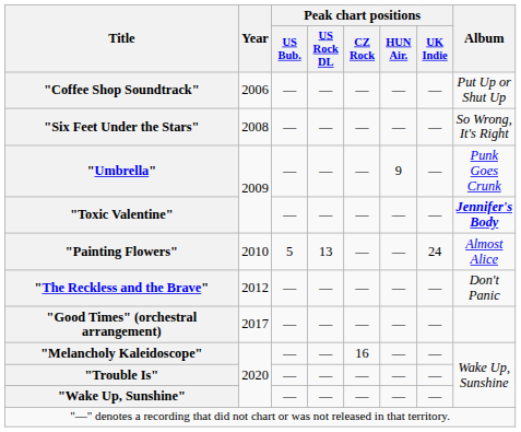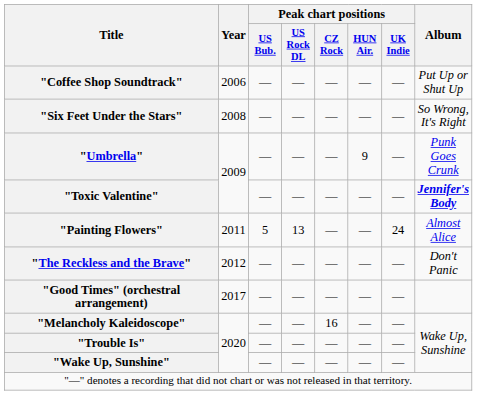 <table class="wikitable plainrowheaders" style="text-align:center;">
 <tr>
 <th scope="col" rowspan="2" style="width:19em;">Title</th>
 <th scope="col" rowspan="2">Year</th>
 <th scope="col" colspan="5">Peak chart positions</th>
 <th scope="col" rowspan="2">Album</th>
 </tr>
 <tr>
 <th scope="col" style="width:2.8em;font-size:85%;"><a href='#'>US<br>Bub.</a><br></th>
 <th scope="col" style="width:2.8em;font-size:85%;"><a href='#'>US<br>Rock<br>DL</a><br></th>
 <th scope="col" style="width:2.8em;font-size:85%;"><a href='#'>CZ<br>Rock</a><br></th>
 <th scope="col" style="width:2.8em;font-size:85%;"><a href='#'>HUN<br>Air.</a><br></th>
 <th scope="col" style="width:2.8em;font-size:85%;"><a href='#'>UK<br>Indie</a><br></th>
 </tr>
 <tr>
 <th scope="row">"Coffee Shop Soundtrack"</th>
 <td>2006</td>
 <td>—</td>
 <td>—</td>
 <td>—</td>
 <td>—</td>
 <td>—</td>
 <td><em>Put Up or Shut Up</em></td>
 </tr>
 <tr>
 <th scope="row">"Six Feet Under the Stars"</th>
 <td>2008</td>
 <td>—</td>
 <td>—</td>
 <td>—</td>
 <td>—</td>
 <td>—</td>
 <td><em>So Wrong, It's Right</em></td>
 </tr>
 <tr>
 <th scope="row">"<a href='#'>Umbrella</a>"</th>
 <td rowspan="2">2009</td>
 <td>—</td>
 <td>—</td>
 <td>—</td>
 <td>9</td>
 <td>—</td>
 <td><em><a href='#'>Punk Goes Crunk</a></em></td>
 </tr>
 <tr>
 <th scope="row">"Toxic Valentine"</th>
 <td>—</td>
 <td>—</td>
 <td>—</td>
 <td>—</td>
 <td>—</td>
 <td><strong><a href='#'><em>Jennifer's Body</em></a></strong></td>
 </tr>
 <tr>
 <th scope="row">"Painting Flowers"</th>
-<td>2010</td>
+<td>2011</td>
 <td>5</td>
 <td>13</td>
 <td>—</td>
 <td>—</td>
 <td>24</td>
 <td><em><a href='#'>Almost Alice</a></em></td>
 </tr>
 <tr>
 <th scope="row">"<a href='#'>The Reckless and the Brave</a>"</th>
 <td>2012</td>
 <td>—</td>
 <td>—</td>
 <td>—</td>
 <td>—</td>
 <td>—</td>
 <td><em>Don't Panic</em></td>
 </tr>
 <tr>
 <th scope="row">"Good Times" (orchestral arrangement)</th>
 <td>2017</td>
 <td>—</td>
 <td>—</td>
 <td>—</td>
 <td>—</td>
 <td>—</td>
 <td></td>
 </tr>
 <tr>
 <th scope="row">"Melancholy Kaleidoscope"</th>
 <td rowspan="3">2020</td>
 <td>—</td>
 <td>—</td>
 <td>16</td>
 <td>—</td>
 <td>—</td>
 <td rowspan="3"><em>Wake Up, Sunshine</em></td>
 </tr>
 <tr>
 <th scope="row">"Trouble Is"</th>
 <td>—</td>
 <td>—</td>
 <td>—</td>
 <td>—</td>
 <td>—</td>
 </tr>
 <tr>
 <th scope="row">"Wake Up, Sunshine"</th>
 <td>—</td>
 <td>—</td>
 <td>—</td>
 <td>—</td>
 <td>—</td>
 </tr>
 <tr>
 <td colspan="10" style="font-size:90%">"—" denotes a recording that did not chart or was not released in that territory.</td>
 </tr>
 </table>
